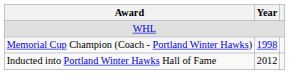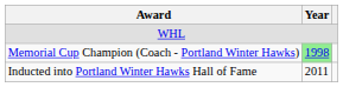 <table class="wikitable">
 <tr>
 <th>Award</th>
 <th>Year</th>
 <th></th>
 </tr>
 <tr ALIGN="center" bgcolor="#e0e0e0">
 <td colspan="3"><a href='#'>WHL</a></td>
 </tr>
 <tr>
 <td><a href='#'>Memorial Cup</a> Champion (Coach - <a href='#'>Portland Winter Hawks</a>)</td>
-<td><a href='#'>1998</a></td>
+<td style="background: lightgreen;"><a href='#'>1998</a></td>
 </tr>
 <tr>
 <td>Inducted into <a href='#'>Portland Winter Hawks</a> Hall of Fame</td>
-<td>2012</td>
+<td>2011</td>
 <td></td>
 </tr>
 </table>
